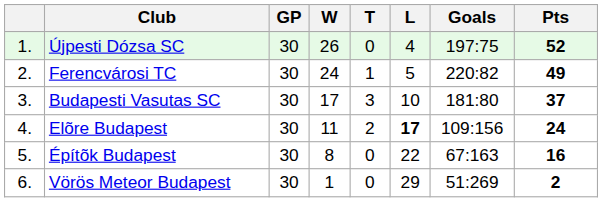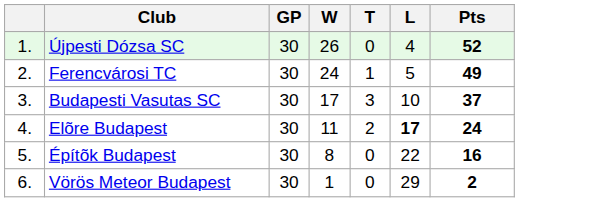 <table class="wikitable">
 <tr>
 <th width="30"></th>
 <th width="200">Club</th>
 <th width="30">GP</th>
 <th width="30">W</th>
 <th width="30">T</th>
 <th width="30">L</th>
-<th width="70">Goals</th>
 <th width="70">Pts</th>
 </tr>
 <tr bgcolor="#e6fae6" align="center">
 <td>1.</td>
 <td align="left"><a href='#'>Újpesti Dózsa SC</a></td>
 <td>30</td>
 <td>26</td>
 <td>0</td>
 <td>4</td>
-<td>197:75</td>
 <td><strong>52</strong></td>
 </tr>
 <tr bgcolor="#FFFFFF" align="center">
 <td>2.</td>
 <td align="left"><a href='#'>Ferencvárosi TC</a></td>
 <td>30</td>
 <td>24</td>
 <td>1</td>
 <td>5</td>
-<td>220:82</td>
 <td><strong>49</strong></td>
 </tr>
 <tr bgcolor="#FFFFFF" align="center">
 <td>3.</td>
 <td align="left"><a href='#'>Budapesti Vasutas SC</a></td>
 <td>30</td>
 <td>17</td>
 <td>3</td>
 <td>10</td>
-<td>181:80</td>
 <td><strong>37</strong></td>
 </tr>
 <tr bgcolor="#FFFFFF" align="center">
 <td>4.</td>
 <td align="left"><a href='#'>Elõre Budapest</a></td>
 <td>30</td>
 <td>11</td>
 <td>2</td>
 <td><strong>17</strong></td>
-<td>109:156</td>
 <td><strong>24</strong></td>
 </tr>
 <tr bgcolor="#FFFFFF" align="center">
 <td>5.</td>
 <td align="left"><a href='#'>Építõk Budapest</a></td>
 <td>30</td>
 <td>8</td>
 <td>0</td>
 <td>22</td>
-<td>67:163</td>
 <td><strong>16</strong></td>
 </tr>
 <tr bgcolor="#FFFFFF" align="center">
 <td>6.</td>
 <td align="left"><a href='#'>Vörös Meteor Budapest</a></td>
 <td>30</td>
 <td>1</td>
 <td>0</td>
 <td>29</td>
-<td>51:269</td>
 <td><strong>2</strong></td>
 </tr>
 </table>
